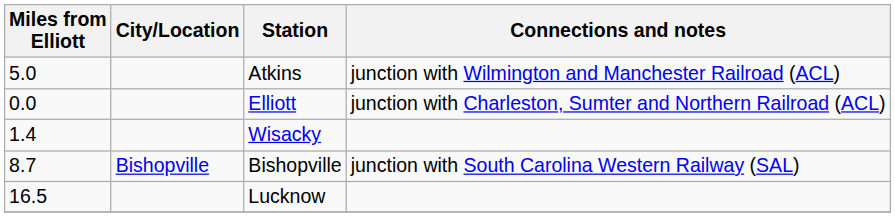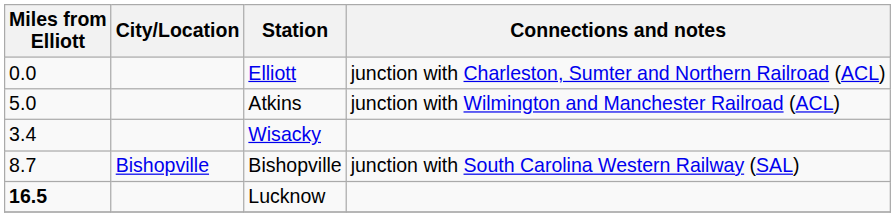 <table class="wikitable">
 <tr>
 <th>Miles from<br>Elliott</th>
 <th>City/Location</th>
 <th>Station</th>
 <th>Connections and notes</th>
 </tr>
 <tr>
+<td>0.0</td>
+<td></td>
+<td><a href='#'>Elliott</a></td>
+<td>junction with <a href='#'>Charleston, Sumter and Northern Railroad</a> (<a href='#'>ACL</a>)</td>
+</tr>
+<tr>
 <td>5.0</td>
 <td></td>
 <td>Atkins</td>
 <td>junction with <a href='#'>Wilmington and Manchester Railroad</a> (<a href='#'>ACL</a>)</td>
 </tr>
 <tr>
-<td>0.0</td>
-<td></td>
-<td><a href='#'>Elliott</a></td>
-<td>junction with <a href='#'>Charleston, Sumter and Northern Railroad</a> (<a href='#'>ACL</a>)</td>
-</tr>
-<tr>
-<td>1.4</td>
+<td>3.4</td>
 <td></td>
 <td><a href='#'>Wisacky</a></td>
 </tr>
 <tr>
 <td>8.7</td>
 <td><a href='#'>Bishopville</a></td>
 <td>Bishopville</td>
 <td>junction with <a href='#'>South Carolina Western Railway</a> (<a href='#'>SAL</a>)</td>
 </tr>
 <tr>
-<td>16.5</td>
+<td><strong>16.5</strong></td>
 <td></td>
 <td>Lucknow</td>
 <td></td>
 </tr>
 <tr>
 </tr>
 </table>
